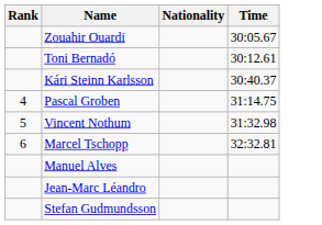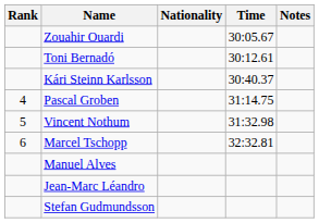 <table class="wikitable sortable" style="text-align:center; font-size:95%">
 <tr>
 <th>Rank</th>
 <th>Name</th>
 <th>Nationality</th>
 <th>Time</th>
+<th>Notes</th>
 </tr>
 <tr>
 <td></td>
 <td align=left><a href='#'>Zouahir Ouardi</a></td>
 <td align=left></td>
 <td>30:05.67</td>
+<td></td>
 </tr>
 <tr>
 <td></td>
 <td align=left><a href='#'>Toni Bernadó</a></td>
 <td align=left></td>
 <td>30:12.61</td>
+<td></td>
 </tr>
 <tr>
 <td></td>
 <td align=left><a href='#'>Kári Steinn Karlsson</a></td>
 <td align=left></td>
 <td>30:40.37</td>
+<td></td>
 </tr>
 <tr>
 <td>4</td>
 <td align=left><a href='#'>Pascal Groben</a></td>
 <td align=left></td>
 <td>31:14.75</td>
+<td></td>
 </tr>
 <tr>
 <td>5</td>
 <td align=left><a href='#'>Vincent Nothum</a></td>
 <td align=left></td>
 <td>31:32.98</td>
+<td></td>
 </tr>
 <tr>
 <td>6</td>
 <td align=left><a href='#'>Marcel Tschopp</a></td>
 <td align=left></td>
 <td>32:32.81</td>
+<td></td>
 </tr>
 <tr>
 <td></td>
 <td align=left><a href='#'>Manuel Alves</a></td>
 <td align=left></td>
+<td></td>
 <td></td>
 </tr>
 <tr>
 <td></td>
 <td align=left><a href='#'>Jean-Marc Léandro</a></td>
 <td align=left></td>
 <td></td>
+<td></td>
 </tr>
 <tr>
 <td></td>
 <td align=left><a href='#'>Stefan Gudmundsson</a></td>
 <td align=left></td>
 <td></td>
+<td></td>
 </tr>
 </table>
